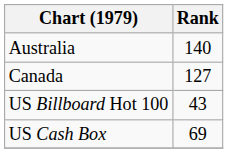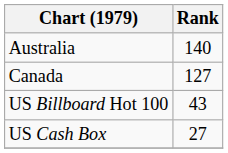 <table class="wikitable sortable">
 <tr>
 <th>Chart (1979)</th>
 <th style="text-align:center;">Rank</th>
 </tr>
 <tr>
 <td>Australia</td>
 <td style="text-align:center;">140</td>
 </tr>
 <tr>
 <td>Canada </td>
 <td style="text-align:center;">127</td>
 </tr>
 <tr>
 <td>US <em>Billboard</em> Hot 100</td>
 <td style="text-align:center;">43</td>
 </tr>
 <tr>
 <td>US <em>Cash Box</em> </td>
-<td style="text-align:center;">69</td>
+<td style="text-align:center;">27</td>
 </tr>
 <tr>
 </tr>
 </table>
